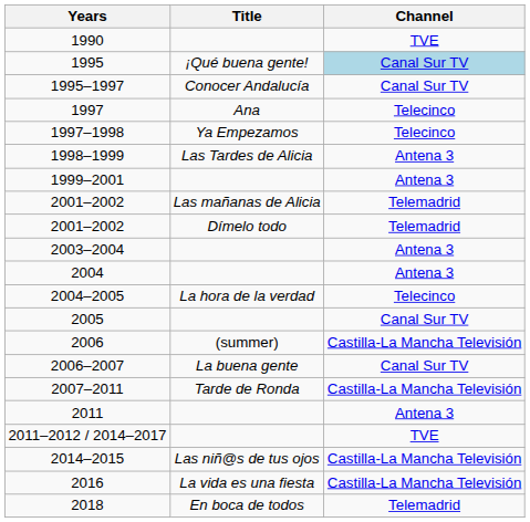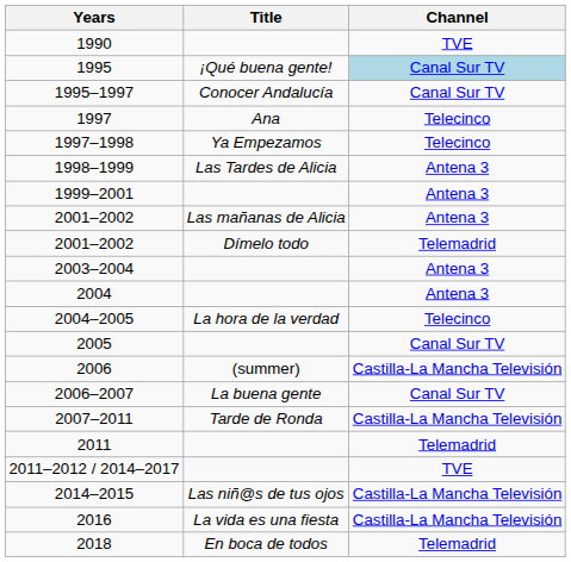 <table class="wikitable" style="text-align: center;">
 <tr>
 <th>Years</th>
 <th>Title</th>
 <th>Channel</th>
 </tr>
 <tr>
 <td>1990</td>
 <td><em></em></td>
 <td><a href='#'>TVE</a></td>
 </tr>
 <tr>
 <td>1995</td>
 <td><em>¡Qué buena gente!</em></td>
 <td style="background: lightblue;"><a href='#'>Canal Sur TV</a></td>
 </tr>
 <tr>
 <td>1995–1997</td>
 <td><em>Conocer Andalucía</em></td>
 <td><a href='#'>Canal Sur TV</a></td>
 </tr>
 <tr>
 <td>1997</td>
 <td><em>Ana</em></td>
 <td><a href='#'>Telecinco</a></td>
 </tr>
 <tr>
 <td>1997–1998</td>
 <td><em>Ya Empezamos</em></td>
 <td><a href='#'>Telecinco</a></td>
 </tr>
 <tr>
 <td>1998–1999</td>
 <td><em>Las Tardes de Alicia</em></td>
 <td><a href='#'>Antena 3</a></td>
 </tr>
 <tr>
 <td>1999–2001</td>
 <td><em></em></td>
 <td><a href='#'>Antena 3</a></td>
 </tr>
 <tr>
 <td>2001–2002</td>
 <td><em>Las mañanas de Alicia</em></td>
-<td><a href='#'>Telemadrid</a></td>
+<td><a href='#'>Antena 3</a></td>
 </tr>
 <tr>
 <td>2001–2002</td>
 <td><em>Dímelo todo</em></td>
 <td><a href='#'>Telemadrid</a></td>
 </tr>
 <tr>
 <td>2003–2004</td>
 <td><em></em></td>
 <td><a href='#'>Antena 3</a></td>
 </tr>
 <tr>
 <td>2004</td>
 <td><em></em></td>
 <td><a href='#'>Antena 3</a></td>
 </tr>
 <tr>
 <td>2004–2005</td>
 <td><em>La hora de la verdad</em></td>
 <td><a href='#'>Telecinco</a></td>
 </tr>
 <tr>
 <td>2005</td>
 <td><em></em></td>
 <td><a href='#'>Canal Sur TV</a></td>
 </tr>
 <tr>
 <td>2006</td>
 <td><em></em> (summer)</td>
 <td><a href='#'>Castilla-La Mancha Televisión</a></td>
 </tr>
 <tr>
 <td>2006–2007</td>
 <td><em>La buena gente</em></td>
 <td><a href='#'>Canal Sur TV</a></td>
 </tr>
 <tr>
 <td>2007–2011</td>
 <td><em>Tarde de Ronda</em></td>
 <td><a href='#'>Castilla-La Mancha Televisión</a></td>
 </tr>
 <tr>
 <td>2011</td>
 <td><em></em></td>
-<td><a href='#'>Antena 3</a></td>
+<td><a href='#'>Telemadrid</a></td>
 </tr>
 <tr>
 <td>2011–2012 / 2014–2017</td>
 <td><em></em></td>
 <td><a href='#'>TVE</a></td>
 </tr>
 <tr>
 <td>2014–2015</td>
 <td><em>Las niñ@s de tus ojos</em></td>
 <td><a href='#'>Castilla-La Mancha Televisión</a></td>
 </tr>
 <tr>
 <td>2016</td>
 <td><em>La vida es una fiesta</em></td>
 <td><a href='#'>Castilla-La Mancha Televisión</a></td>
 </tr>
 <tr>
 <td>2018</td>
 <td><em>En boca de todos</em></td>
 <td><a href='#'>Telemadrid</a></td>
 </tr>
 </table>
